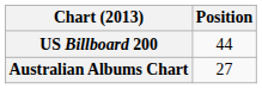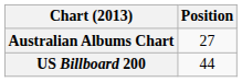 <table class="wikitable sortable plainrowheaders" style="text-align:center">
 <tr>
 <th scope="col">Chart (2013)</th>
 <th scope="col">Position</th>
 </tr>
 <tr>
+<th scope="row">Australian Albums Chart</th>
+<td>27</td>
+</tr>
+<tr>
 <th scope="row">US <em>Billboard</em> 200</th>
 <td>44</td>
 </tr>
-<tr>
-<th scope="row">Australian Albums Chart</th>
-<td>27</td>
-</tr>
 </table>
